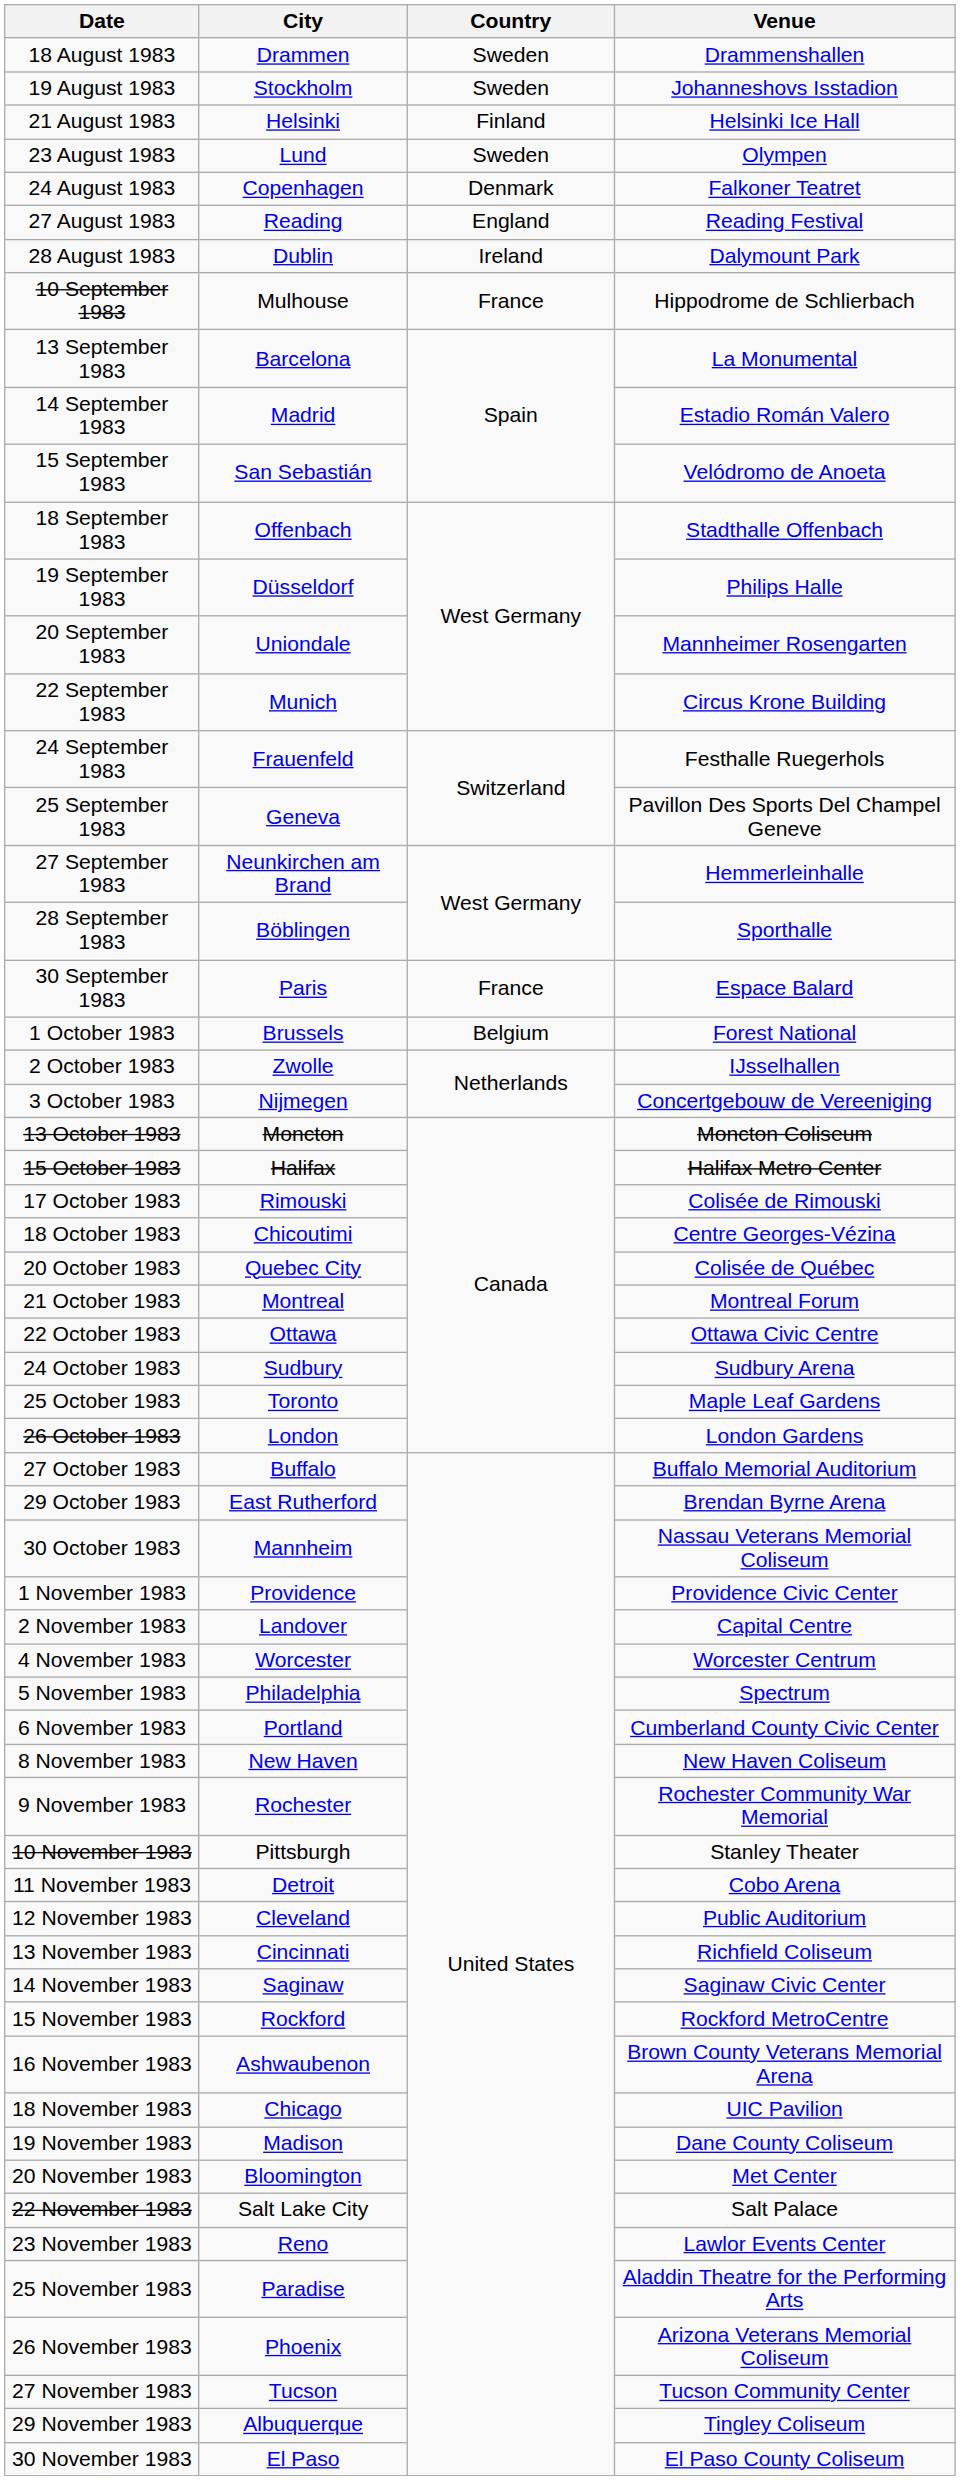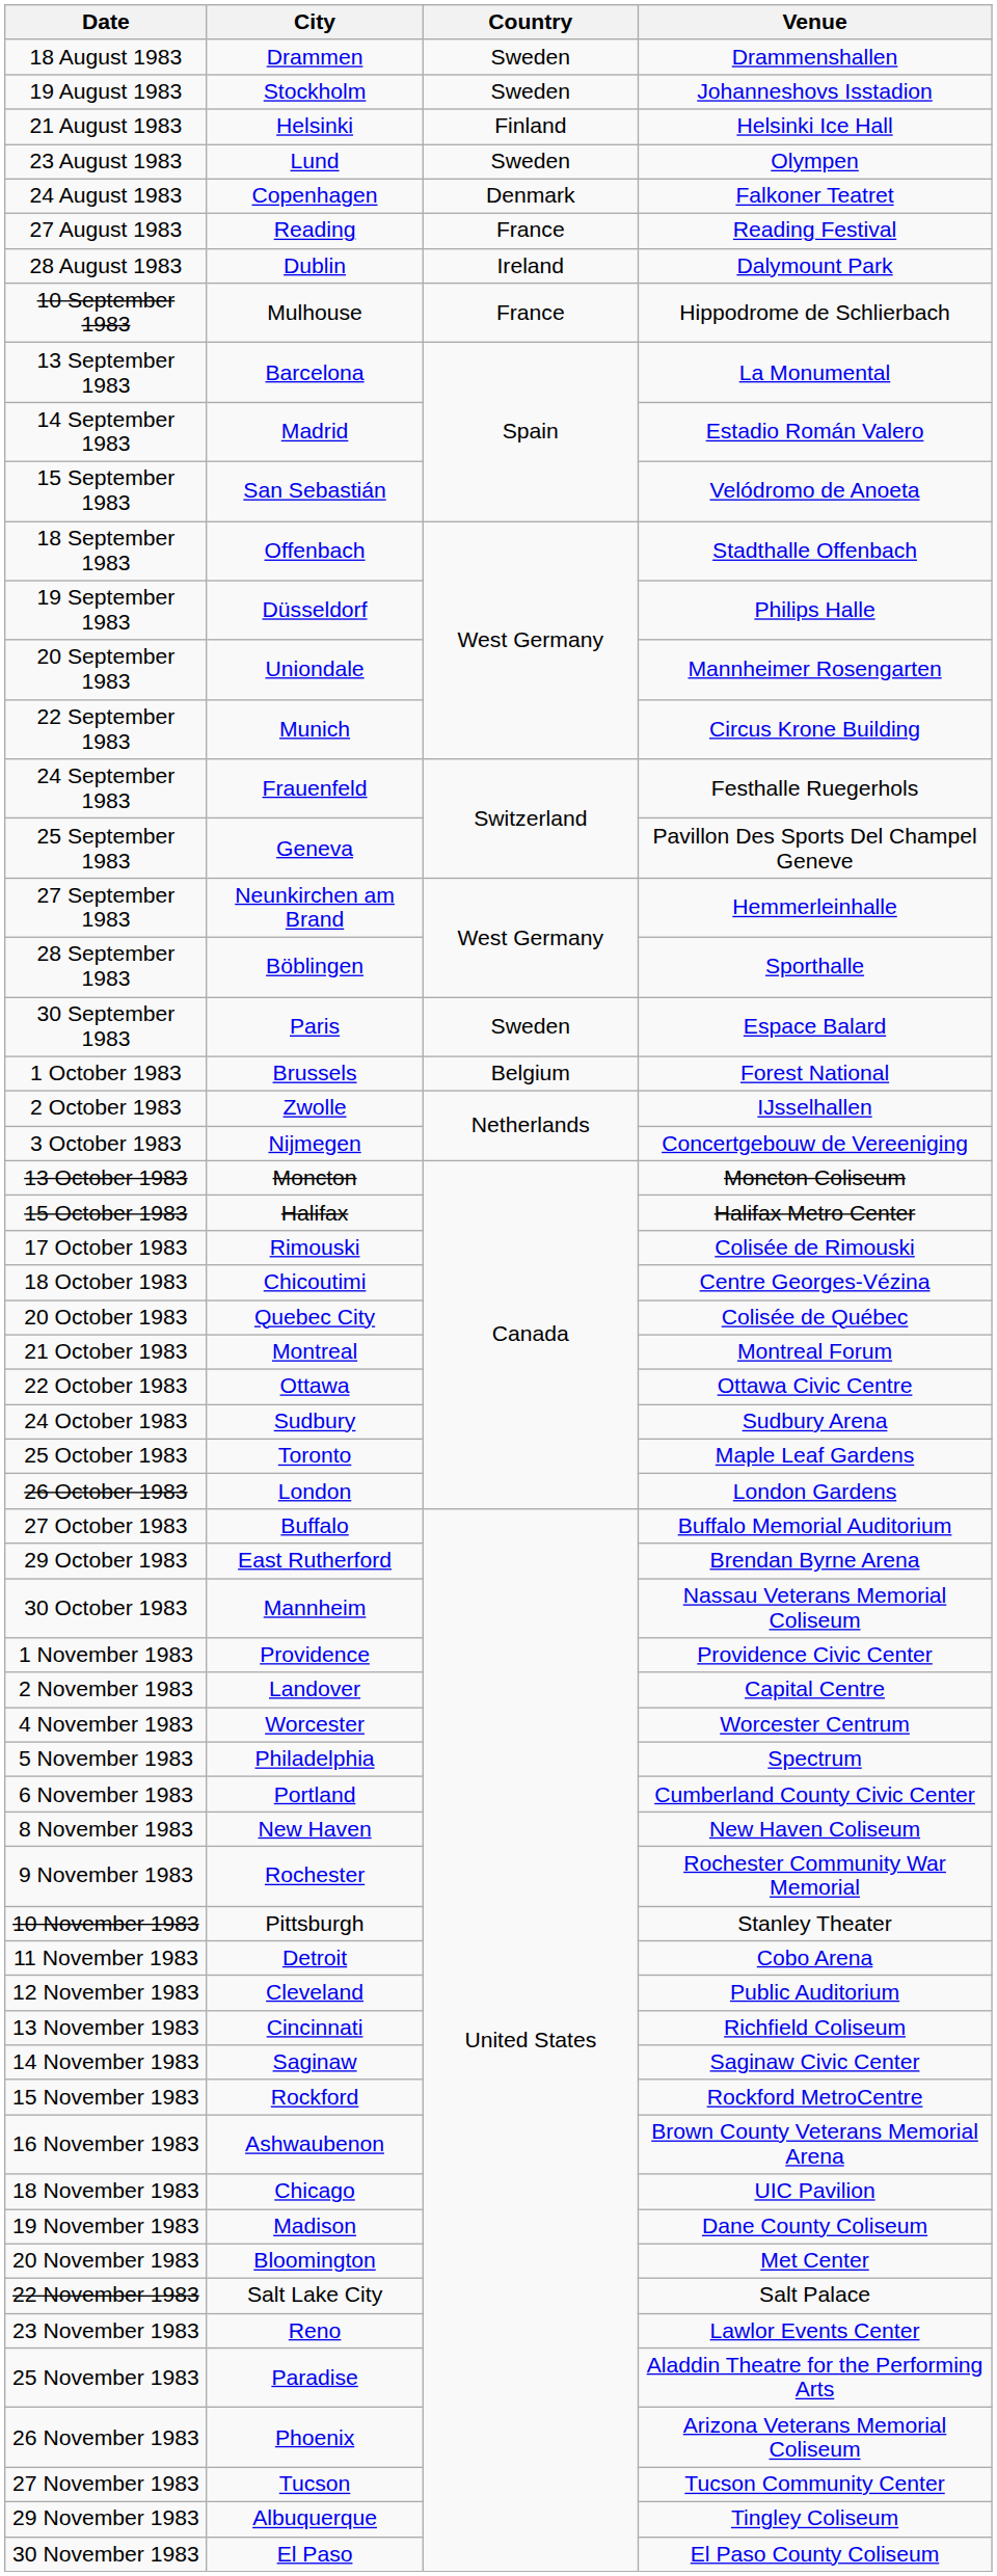 <table class="wikitable" style="text-align:center;">
 <tr>
 <th style="width:140px;">Date</th>
 <th style="width:150px;">City</th>
 <th style="width:150px;">Country</th>
 <th style="width:250px;">Venue</th>
 </tr>
 <tr>
 <td>18 August 1983</td>
 <td><a href='#'>Drammen</a></td>
 <td>Sweden</td>
 <td><a href='#'>Drammenshallen</a></td>
 </tr>
 <tr>
 <td>19 August 1983</td>
 <td><a href='#'>Stockholm</a></td>
 <td>Sweden</td>
 <td><a href='#'>Johanneshovs Isstadion</a></td>
 </tr>
 <tr>
 <td>21 August 1983</td>
 <td><a href='#'>Helsinki</a></td>
 <td>Finland</td>
 <td><a href='#'>Helsinki Ice Hall</a></td>
 </tr>
 <tr>
 <td>23 August 1983</td>
 <td><a href='#'>Lund</a></td>
 <td>Sweden</td>
 <td><a href='#'>Olympen</a></td>
 </tr>
 <tr>
 <td>24 August 1983</td>
 <td><a href='#'>Copenhagen</a></td>
 <td>Denmark</td>
 <td><a href='#'>Falkoner Teatret</a></td>
 </tr>
 <tr>
 <td>27 August 1983</td>
 <td><a href='#'>Reading</a></td>
-<td>England</td>
+<td>France</td>
 <td><a href='#'>Reading Festival</a></td>
 </tr>
 <tr>
 <td>28 August 1983</td>
 <td><a href='#'>Dublin</a></td>
 <td>Ireland</td>
 <td><a href='#'>Dalymount Park</a></td>
 </tr>
 <tr>
 <td><s>10 September 1983</s></td>
 <td>Mulhouse</td>
 <td>France</td>
 <td>Hippodrome de Schlierbach</td>
 </tr>
 <tr>
 <td>13 September 1983</td>
 <td><a href='#'>Barcelona</a></td>
 <td rowspan="3">Spain</td>
 <td><a href='#'>La Monumental</a></td>
 </tr>
 <tr>
 <td>14 September 1983</td>
 <td><a href='#'>Madrid</a></td>
 <td><a href='#'>Estadio Román Valero</a></td>
 </tr>
 <tr>
 <td>15 September 1983</td>
 <td><a href='#'>San Sebastián</a></td>
 <td><a href='#'>Velódromo de Anoeta</a></td>
 </tr>
 <tr>
 <td>18 September 1983</td>
 <td><a href='#'>Offenbach</a></td>
 <td rowspan="4">West Germany</td>
 <td><a href='#'>Stadthalle Offenbach</a></td>
 </tr>
 <tr>
 <td>19 September 1983</td>
 <td><a href='#'>Düsseldorf</a></td>
 <td><a href='#'>Philips Halle</a></td>
 </tr>
 <tr>
 <td>20 September 1983</td>
 <td><a href='#'>Uniondale</a></td>
 <td><a href='#'>Mannheimer Rosengarten</a></td>
 </tr>
 <tr>
 <td>22 September 1983</td>
 <td><a href='#'>Munich</a></td>
 <td><a href='#'>Circus Krone Building</a></td>
 </tr>
 <tr>
 <td>24 September 1983</td>
 <td><a href='#'>Frauenfeld</a></td>
 <td rowspan="2">Switzerland</td>
 <td>Festhalle Ruegerhols</td>
 </tr>
 <tr>
 <td>25 September 1983</td>
 <td><a href='#'>Geneva</a></td>
 <td>Pavillon Des Sports Del Champel Geneve</td>
 </tr>
 <tr>
 <td>27 September 1983</td>
 <td><a href='#'>Neunkirchen am Brand</a></td>
 <td rowspan="2">West Germany</td>
 <td><a href='#'>Hemmerleinhalle</a></td>
 </tr>
 <tr>
 <td>28 September 1983</td>
 <td><a href='#'>Böblingen</a></td>
 <td><a href='#'>Sporthalle</a></td>
 </tr>
 <tr>
 <td>30 September 1983</td>
 <td><a href='#'>Paris</a></td>
-<td>France</td>
+<td>Sweden</td>
 <td><a href='#'>Espace Balard</a></td>
 </tr>
 <tr>
 <td>1 October 1983</td>
 <td><a href='#'>Brussels</a></td>
 <td>Belgium</td>
 <td><a href='#'>Forest National</a></td>
 </tr>
 <tr>
 <td>2 October 1983</td>
 <td><a href='#'>Zwolle</a></td>
 <td rowspan="2">Netherlands</td>
 <td><a href='#'>IJsselhallen</a></td>
 </tr>
 <tr>
 <td>3 October 1983</td>
 <td><a href='#'>Nijmegen</a></td>
 <td><a href='#'>Concertgebouw de Vereeniging</a></td>
 </tr>
 <tr>
 <td><s>13 October 1983</s></td>
 <td><s>Moncton</s></td>
 <td rowspan="10">Canada</td>
 <td><s>Moncton Coliseum</s></td>
 </tr>
 <tr>
 <td><s>15 October 1983</s></td>
 <td><s>Halifax</s></td>
 <td><s>Halifax Metro Center</s></td>
 </tr>
 <tr>
 <td>17 October 1983</td>
 <td><a href='#'>Rimouski</a></td>
 <td><a href='#'>Colisée de Rimouski</a></td>
 </tr>
 <tr>
 <td>18 October 1983</td>
 <td><a href='#'>Chicoutimi</a></td>
 <td><a href='#'>Centre Georges-Vézina</a></td>
 </tr>
 <tr>
 <td>20 October 1983</td>
 <td><a href='#'>Quebec City</a></td>
 <td><a href='#'>Colisée de Québec</a></td>
 </tr>
 <tr>
 <td>21 October 1983</td>
 <td><a href='#'>Montreal</a></td>
 <td><a href='#'>Montreal Forum</a></td>
 </tr>
 <tr>
 <td>22 October 1983</td>
 <td><a href='#'>Ottawa</a></td>
 <td><a href='#'>Ottawa Civic Centre</a></td>
 </tr>
 <tr>
 <td>24 October 1983</td>
 <td><a href='#'>Sudbury</a></td>
 <td><a href='#'>Sudbury Arena</a></td>
 </tr>
 <tr>
 <td>25 October 1983</td>
 <td><a href='#'>Toronto</a></td>
 <td><a href='#'>Maple Leaf Gardens</a></td>
 </tr>
 <tr>
 <td><s>26 October 1983</s></td>
 <td><a href='#'>London</a></td>
 <td><a href='#'>London Gardens</a></td>
 </tr>
 <tr>
 <td>27 October 1983</td>
 <td><a href='#'>Buffalo</a></td>
 <td rowspan="27">United States</td>
 <td><a href='#'>Buffalo Memorial Auditorium</a></td>
 </tr>
 <tr>
 <td>29 October 1983</td>
 <td><a href='#'>East Rutherford</a></td>
 <td><a href='#'>Brendan Byrne Arena</a></td>
 </tr>
 <tr>
 <td>30 October 1983</td>
 <td><a href='#'>Mannheim</a></td>
 <td><a href='#'>Nassau Veterans Memorial Coliseum</a></td>
 </tr>
 <tr>
 <td>1 November 1983</td>
 <td><a href='#'>Providence</a></td>
 <td><a href='#'>Providence Civic Center</a></td>
 </tr>
 <tr>
 <td>2 November 1983</td>
 <td><a href='#'>Landover</a></td>
 <td><a href='#'>Capital Centre</a></td>
 </tr>
 <tr>
 <td>4 November 1983</td>
 <td><a href='#'>Worcester</a></td>
 <td><a href='#'>Worcester Centrum</a></td>
 </tr>
 <tr>
 <td>5 November 1983</td>
 <td><a href='#'>Philadelphia</a></td>
 <td><a href='#'>Spectrum</a></td>
 </tr>
 <tr>
 <td>6 November 1983</td>
 <td><a href='#'>Portland</a></td>
 <td><a href='#'>Cumberland County Civic Center</a></td>
 </tr>
 <tr>
 <td>8 November 1983</td>
 <td><a href='#'>New Haven</a></td>
 <td><a href='#'>New Haven Coliseum</a></td>
 </tr>
 <tr>
 <td>9 November 1983</td>
 <td><a href='#'>Rochester</a></td>
 <td><a href='#'>Rochester Community War Memorial</a></td>
 </tr>
 <tr>
 <td><s>10 November 1983</s></td>
 <td>Pittsburgh</td>
 <td>Stanley Theater</td>
 </tr>
 <tr>
 <td>11 November 1983</td>
 <td><a href='#'>Detroit</a></td>
 <td><a href='#'>Cobo Arena</a></td>
 </tr>
 <tr>
 <td>12 November 1983</td>
 <td><a href='#'>Cleveland</a></td>
 <td><a href='#'>Public Auditorium</a></td>
 </tr>
 <tr>
 <td>13 November 1983</td>
 <td><a href='#'>Cincinnati</a></td>
 <td><a href='#'>Richfield Coliseum</a></td>
 </tr>
 <tr>
 <td>14 November 1983</td>
 <td><a href='#'>Saginaw</a></td>
 <td><a href='#'>Saginaw Civic Center</a></td>
 </tr>
 <tr>
 <td>15 November 1983</td>
 <td><a href='#'>Rockford</a></td>
 <td><a href='#'>Rockford MetroCentre</a></td>
 </tr>
 <tr>
 <td>16 November 1983</td>
 <td><a href='#'>Ashwaubenon</a></td>
 <td><a href='#'>Brown County Veterans Memorial Arena</a></td>
 </tr>
 <tr>
 <td>18 November 1983</td>
 <td><a href='#'>Chicago</a></td>
 <td><a href='#'>UIC Pavilion</a></td>
 </tr>
 <tr>
 <td>19 November 1983</td>
 <td><a href='#'>Madison</a></td>
 <td><a href='#'>Dane County Coliseum</a></td>
 </tr>
 <tr>
 <td>20 November 1983</td>
 <td><a href='#'>Bloomington</a></td>
 <td><a href='#'>Met Center</a></td>
 </tr>
 <tr>
 <td><s>22 November 1983</s></td>
 <td>Salt Lake City</td>
 <td>Salt Palace</td>
 </tr>
 <tr>
 <td>23 November 1983</td>
 <td><a href='#'>Reno</a></td>
 <td><a href='#'>Lawlor Events Center</a></td>
 </tr>
 <tr>
 <td>25 November 1983</td>
 <td><a href='#'>Paradise</a></td>
 <td><a href='#'>Aladdin Theatre for the Performing Arts</a></td>
 </tr>
 <tr>
 <td>26 November 1983</td>
 <td><a href='#'>Phoenix</a></td>
 <td><a href='#'>Arizona Veterans Memorial Coliseum</a></td>
 </tr>
 <tr>
 <td>27 November 1983</td>
 <td><a href='#'>Tucson</a></td>
 <td><a href='#'>Tucson Community Center</a></td>
 </tr>
 <tr>
 <td>29 November 1983</td>
 <td><a href='#'>Albuquerque</a></td>
 <td><a href='#'>Tingley Coliseum</a></td>
 </tr>
 <tr>
 <td>30 November 1983</td>
 <td><a href='#'>El Paso</a></td>
 <td><a href='#'>El Paso County Coliseum</a></td>
 </tr>
 </table>
